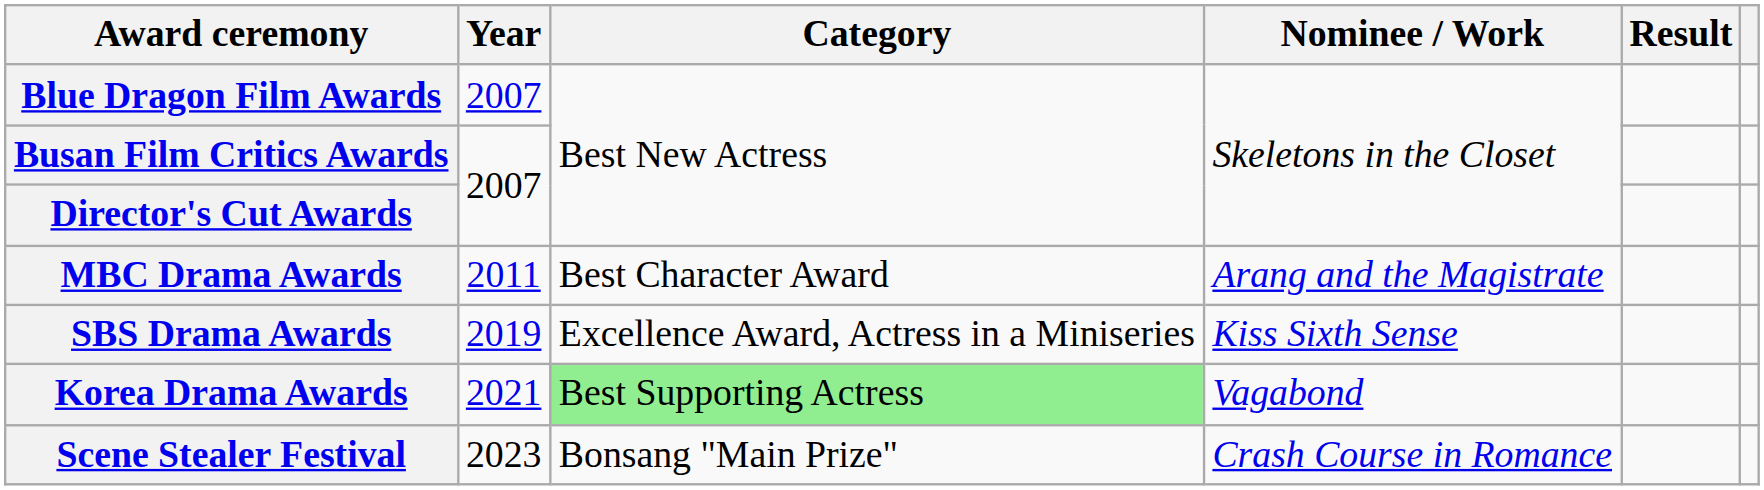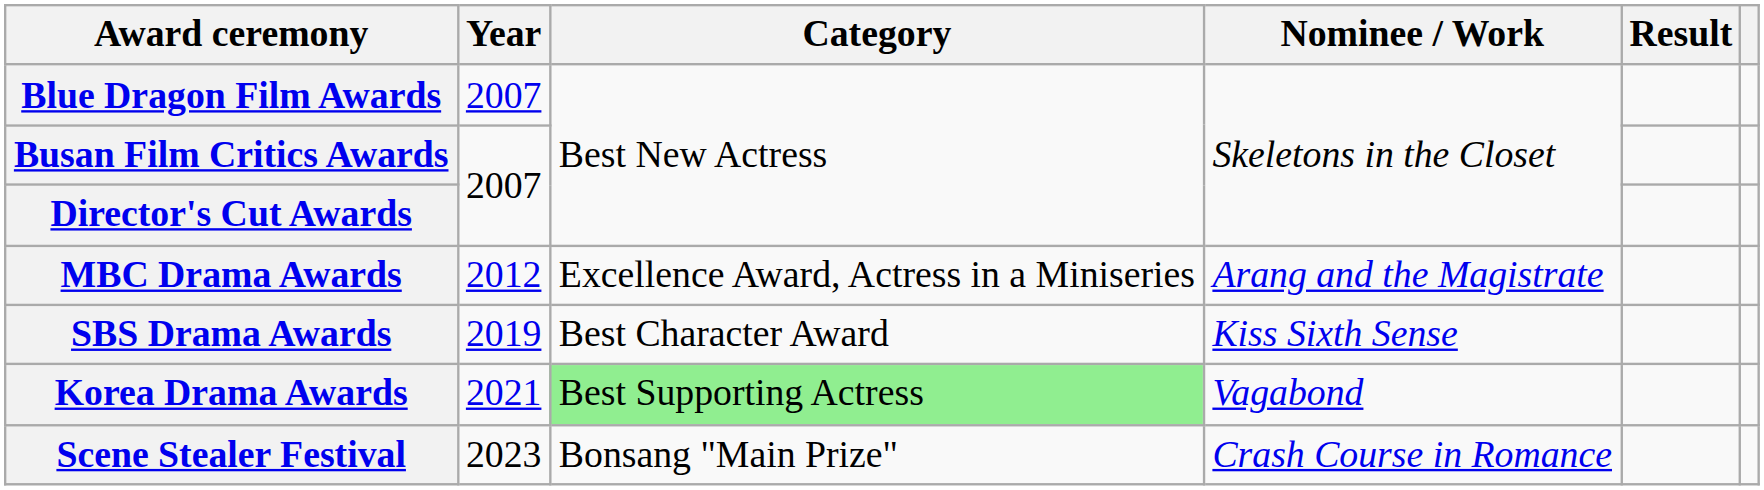 <table class="wikitable plainrowheaders sortable">
 <tr>
 <th scope="col">Award ceremony</th>
 <th scope="col">Year</th>
 <th scope="col">Category </th>
 <th scope="col">Nominee / Work</th>
 <th scope="col">Result</th>
 <th scope="col" class="unsortable"></th>
 </tr>
 <tr>
 <th scope="row"><a href='#'>Blue Dragon Film Awards</a></th>
 <td style="text-align:center"><a href='#'>2007</a></td>
 <td rowspan="3">Best New Actress</td>
 <td rowspan="3"><em>Skeletons in the Closet</em></td>
 <td></td>
 <td style="text-align:center"></td>
 </tr>
 <tr>
 <th scope="row"><a href='#'>Busan Film Critics Awards</a></th>
 <td rowspan="2" style="text-align:center">2007</td>
 <td></td>
 <td style="text-align:center"></td>
 </tr>
 <tr>
 <th scope="row"><a href='#'>Director's Cut Awards</a></th>
 <td></td>
 <td style="text-align:center"></td>
 </tr>
 <tr>
 <th scope="row"><a href='#'>MBC Drama Awards</a></th>
-<td style="text-align:center"><a href='#'>2011</a></td>
-<td>Best Character Award</td>
+<td style="text-align:center"><a href='#'>2012</a></td>
+<td>Excellence Award, Actress in a Miniseries</td>
 <td><em><a href='#'>Arang and the Magistrate</a></em></td>
 <td></td>
 <td style="text-align:center"></td>
 </tr>
 <tr>
 <th scope="row"><a href='#'>SBS Drama Awards</a></th>
 <td style="text-align:center"><a href='#'>2019</a></td>
-<td>Excellence Award, Actress in a Miniseries</td>
+<td>Best Character Award</td>
 <td><em><a href='#'>Kiss Sixth Sense</a></em></td>
 <td></td>
 <td style="text-align:center"></td>
 </tr>
 <tr>
 <th scope="row"><a href='#'>Korea Drama Awards</a></th>
 <td style="text-align:center"><a href='#'>2021</a></td>
 <td style="background: lightgreen;">Best Supporting Actress</td>
 <td><em><a href='#'>Vagabond</a></em></td>
 <td></td>
 <td style="text-align:center"></td>
 </tr>
 <tr>
 <th scope="row"><a href='#'>Scene Stealer Festival</a></th>
 <td style="text-align:center">2023</td>
 <td>Bonsang "Main Prize"</td>
 <td><em><a href='#'>Crash Course in Romance</a></em></td>
 <td></td>
 <td style="text-align:center"></td>
 </tr>
 </table>
